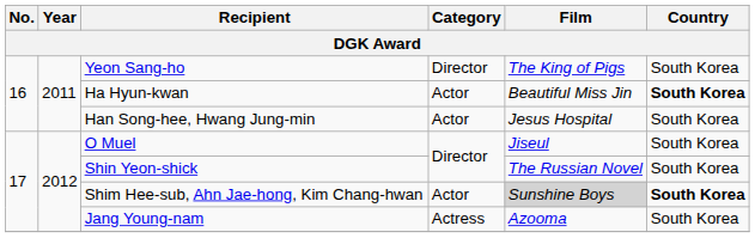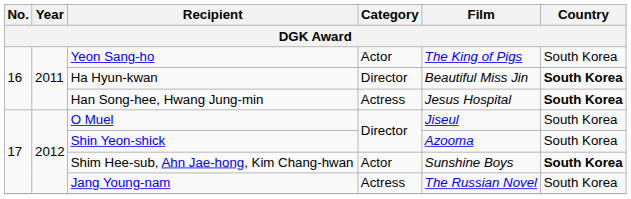 <table class=wikitable style="width:750px">
 <tr>
 <th width=10>No.</th>
 <th width=10>Year</th>
 <th>Recipient</th>
 <th>Category</th>
 <th>Film</th>
 <th>Country</th>
 </tr>
 <tr>
 <th colspan=6>DGK Award</th>
 </tr>
 <tr>
 <td rowspan=3>16</td>
 <td rowspan=3>2011</td>
 <td><a href='#'>Yeon Sang-ho</a></td>
-<td>Director</td>
+<td>Actor</td>
 <td><em><a href='#'>The King of Pigs</a></em></td>
 <td>South Korea</td>
 </tr>
 <tr>
 <td>Ha Hyun-kwan</td>
-<td>Actor</td>
+<td>Director</td>
 <td><em>Beautiful Miss Jin</em></td>
 <td><strong>South Korea</strong></td>
 </tr>
 <tr>
 <td>Han Song-hee, Hwang Jung-min</td>
-<td>Actor</td>
+<td>Actress</td>
 <td><em>Jesus Hospital</em></td>
-<td>South Korea</td>
+<td><strong>South Korea</strong></td>
 </tr>
 <tr>
 <td rowspan=4>17</td>
 <td rowspan=4>2012</td>
 <td><a href='#'>O Muel</a></td>
 <td rowspan=2>Director</td>
 <td><em><a href='#'>Jiseul</a></em></td>
 <td>South Korea</td>
 </tr>
 <tr>
 <td><a href='#'>Shin Yeon-shick</a></td>
-<td><em><a href='#'>The Russian Novel</a></em></td>
+<td><em><a href='#'>Azooma</a></em></td>
 <td>South Korea</td>
 </tr>
 <tr>
 <td>Shim Hee-sub, <a href='#'>Ahn Jae-hong</a>, Kim Chang-hwan</td>
 <td>Actor</td>
-<td style="background: lightgrey;"><em>Sunshine Boys</em></td>
+<td><em>Sunshine Boys</em></td>
 <td><strong>South Korea</strong></td>
 </tr>
 <tr>
 <td><a href='#'>Jang Young-nam</a></td>
 <td>Actress</td>
-<td><em><a href='#'>Azooma</a></em></td>
+<td><em><a href='#'>The Russian Novel</a></em></td>
 <td>South Korea</td>
 </tr>
 <tr>
 </tr>
 </table>
